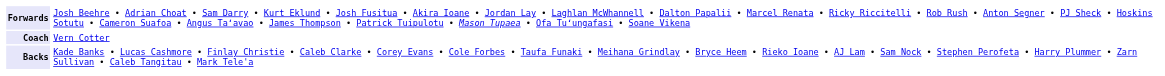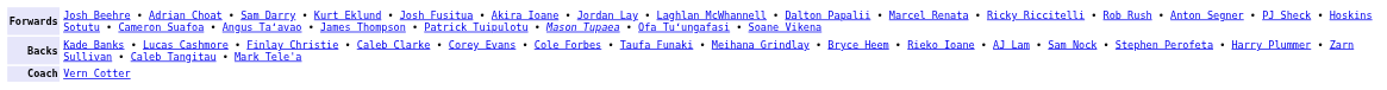 <table cellpadding="2" style="border:1px solid white;font-size:90%">
 <tr>
 <td style="text-align:right" bgcolor="lavender"><strong>Forwards</strong></td>
 <td style="text-align:left"><a href='#'>Josh Beehre</a> • <a href='#'>Adrian Choat</a> • <a href='#'>Sam Darry</a> • <a href='#'>Kurt Eklund</a> • <a href='#'>Josh Fusitua</a> • <a href='#'>Akira Ioane</a> • <a href='#'>Jordan Lay</a> • <a href='#'>Laghlan McWhannell</a> • <a href='#'>Dalton Papalii</a> • <a href='#'>Marcel Renata</a> • <a href='#'>Ricky Riccitelli</a> • <a href='#'>Rob Rush</a> • <a href='#'>Anton Segner</a> • <a href='#'>PJ Sheck</a> • <a href='#'>Hoskins Sotutu</a> • <a href='#'>Cameron Suafoa</a> • <a href='#'>Angus Taʻavao</a> • <a href='#'>James Thompson</a> • <a href='#'>Patrick Tuipulotu</a> • <em><a href='#'>Mason Tupaea</a></em> • <a href='#'>Ofa Tuʻungafasi</a> • <a href='#'>Soane Vikena</a></td>
 </tr>
 <tr>
+<td style="text-align:right" bgcolor="lavender"><strong>Backs</strong></td>
+<td style="text-align:left"><a href='#'>Kade Banks</a> • <a href='#'>Lucas Cashmore</a> • <a href='#'>Finlay Christie</a> • <a href='#'>Caleb Clarke</a> • <a href='#'>Corey Evans</a> • <a href='#'>Cole Forbes</a> • <a href='#'>Taufa Funaki</a> • <a href='#'>Meihana Grindlay</a> • <a href='#'>Bryce Heem</a> • <a href='#'>Rieko Ioane</a> • <a href='#'>AJ Lam</a> • <a href='#'>Sam Nock</a> • <a href='#'>Stephen Perofeta</a> • <a href='#'>Harry Plummer</a> • <a href='#'>Zarn Sullivan</a> • <a href='#'>Caleb Tangitau</a> • <a href='#'>Mark Tele'a</a></td>
+</tr>
+<tr>
 <td style="text-align:right" bgcolor="lavender"><strong>Coach</strong></td>
 <td style="text-align:left"><a href='#'>Vern Cotter</a></td>
 </tr>
-<tr>
-<td style="text-align:right" bgcolor="lavender"><strong>Backs</strong></td>
-<td style="text-align:left"><a href='#'>Kade Banks</a> • <a href='#'>Lucas Cashmore</a> • <a href='#'>Finlay Christie</a> • <a href='#'>Caleb Clarke</a> • <a href='#'>Corey Evans</a> • <a href='#'>Cole Forbes</a> • <a href='#'>Taufa Funaki</a> • <a href='#'>Meihana Grindlay</a> • <a href='#'>Bryce Heem</a> • <a href='#'>Rieko Ioane</a> • <a href='#'>AJ Lam</a> • <a href='#'>Sam Nock</a> • <a href='#'>Stephen Perofeta</a> • <a href='#'>Harry Plummer</a> • <a href='#'>Zarn Sullivan</a> • <a href='#'>Caleb Tangitau</a> • <a href='#'>Mark Tele'a</a></td>
-</tr>
 </table>
